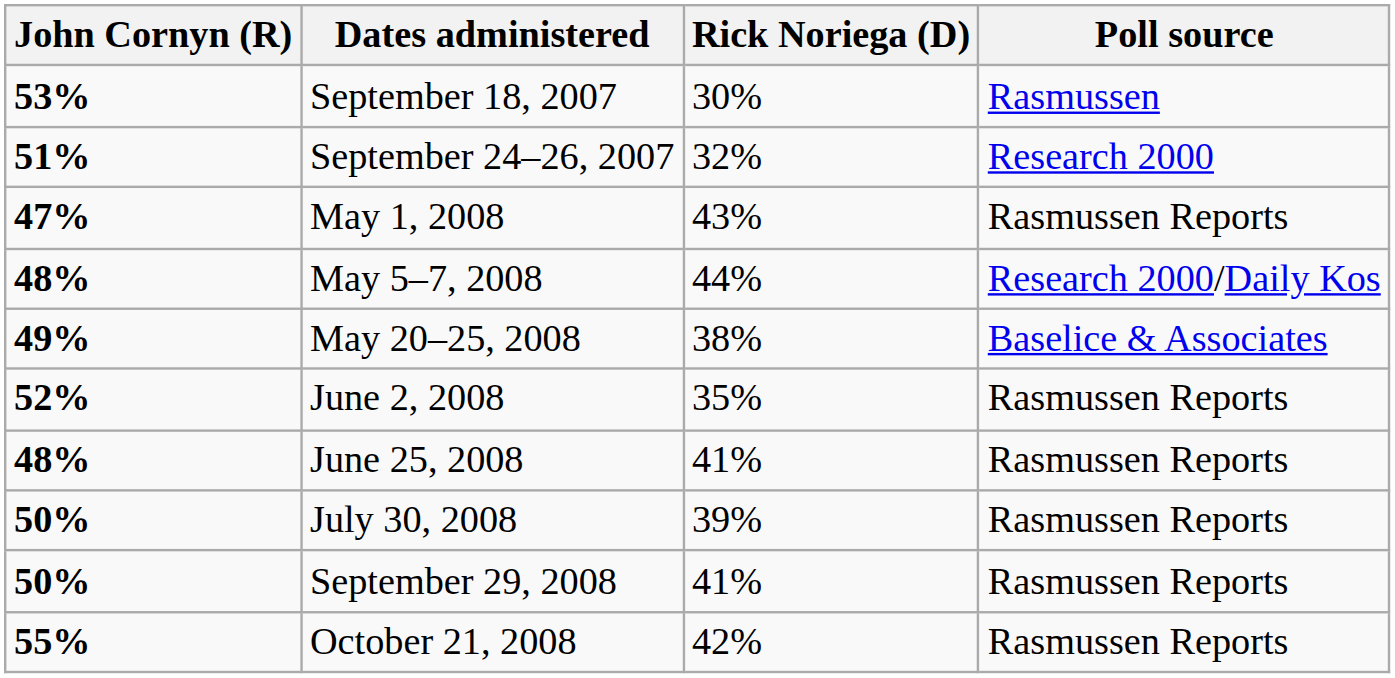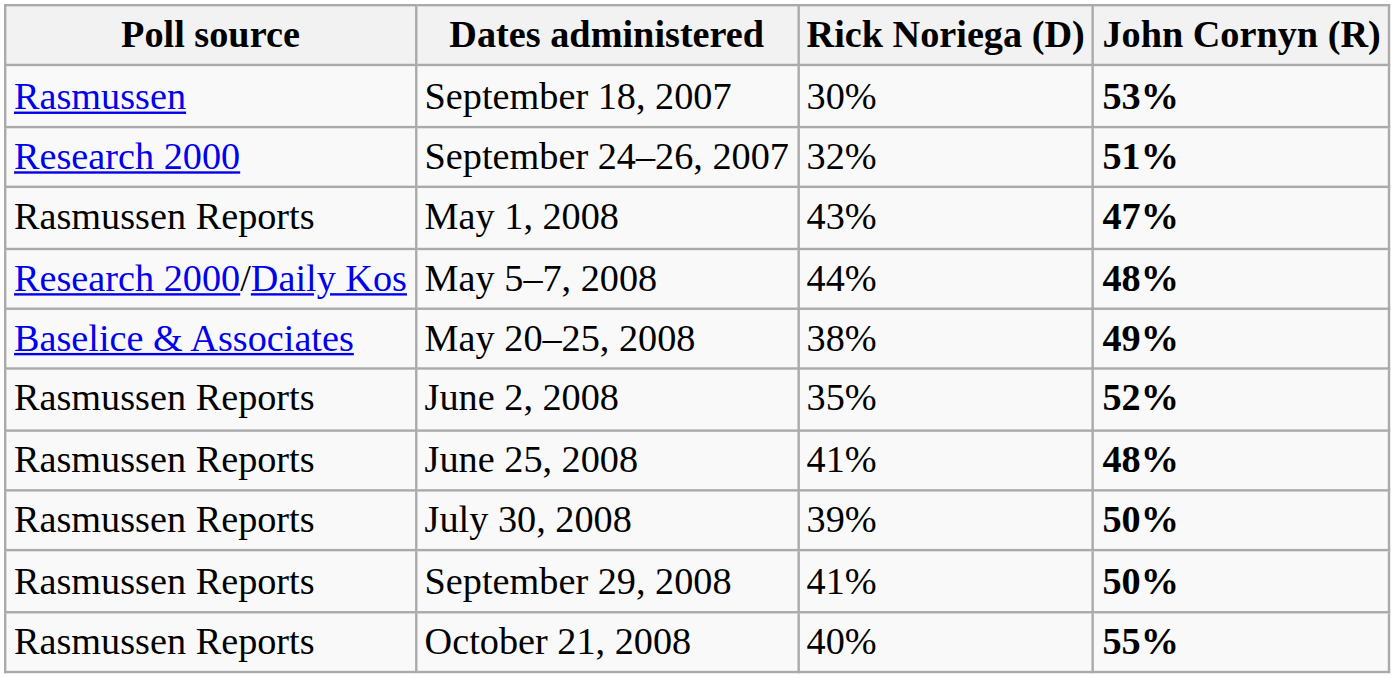 <table class="wikitable">
 <tr valign=bottom>
-<th>John Cornyn (R)</th>
+<th>Poll source</th>
 <th>Dates administered</th>
 <th>Rick Noriega (D)</th>
-<th>Poll source</th>
+<th>John Cornyn (R)</th>
 </tr>
 <tr>
-<td><strong>53%</strong></td>
+<td><a href='#'>Rasmussen</a></td>
 <td>September 18, 2007</td>
 <td>30%</td>
-<td><a href='#'>Rasmussen</a></td>
+<td><strong>53%</strong></td>
 </tr>
 <tr>
-<td><strong>51%</strong></td>
+<td><a href='#'>Research 2000</a></td>
 <td>September 24–26, 2007</td>
 <td>32%</td>
-<td><a href='#'>Research 2000</a></td>
+<td><strong>51%</strong></td>
 </tr>
 <tr>
-<td><strong>47%</strong></td>
+<td>Rasmussen Reports</td>
 <td>May 1, 2008</td>
 <td>43%</td>
-<td>Rasmussen Reports</td>
+<td><strong>47%</strong></td>
 </tr>
 <tr>
-<td><strong>48%</strong></td>
+<td><a href='#'>Research 2000</a>/<a href='#'>Daily Kos</a></td>
 <td>May 5–7, 2008</td>
 <td>44%</td>
-<td><a href='#'>Research 2000</a>/<a href='#'>Daily Kos</a></td>
+<td><strong>48%</strong></td>
 </tr>
 <tr>
-<td><strong>49%</strong></td>
+<td><a href='#'>Baselice & Associates</a></td>
 <td>May 20–25, 2008</td>
 <td>38%</td>
-<td><a href='#'>Baselice & Associates</a></td>
+<td><strong>49%</strong></td>
 </tr>
 <tr>
-<td><strong>52%</strong></td>
+<td>Rasmussen Reports</td>
 <td>June 2, 2008</td>
 <td>35%</td>
-<td>Rasmussen Reports</td>
+<td><strong>52%</strong></td>
 </tr>
 <tr>
-<td><strong>48%</strong></td>
+<td>Rasmussen Reports</td>
 <td>June 25, 2008</td>
 <td>41%</td>
-<td>Rasmussen Reports</td>
+<td><strong>48%</strong></td>
 </tr>
 <tr>
-<td><strong>50%</strong></td>
+<td>Rasmussen Reports</td>
 <td>July 30, 2008</td>
 <td>39%</td>
-<td>Rasmussen Reports</td>
+<td><strong>50%</strong></td>
 </tr>
 <tr>
-<td><strong>50%</strong></td>
+<td>Rasmussen Reports</td>
 <td>September 29, 2008</td>
 <td>41%</td>
-<td>Rasmussen Reports</td>
+<td><strong>50%</strong></td>
 </tr>
 <tr>
+<td>Rasmussen Reports</td>
+<td>October 21, 2008</td>
+<td>40%</td>
 <td><strong>55%</strong></td>
-<td>October 21, 2008</td>
-<td>42%</td>
-<td>Rasmussen Reports</td>
 </tr>
 </table>
